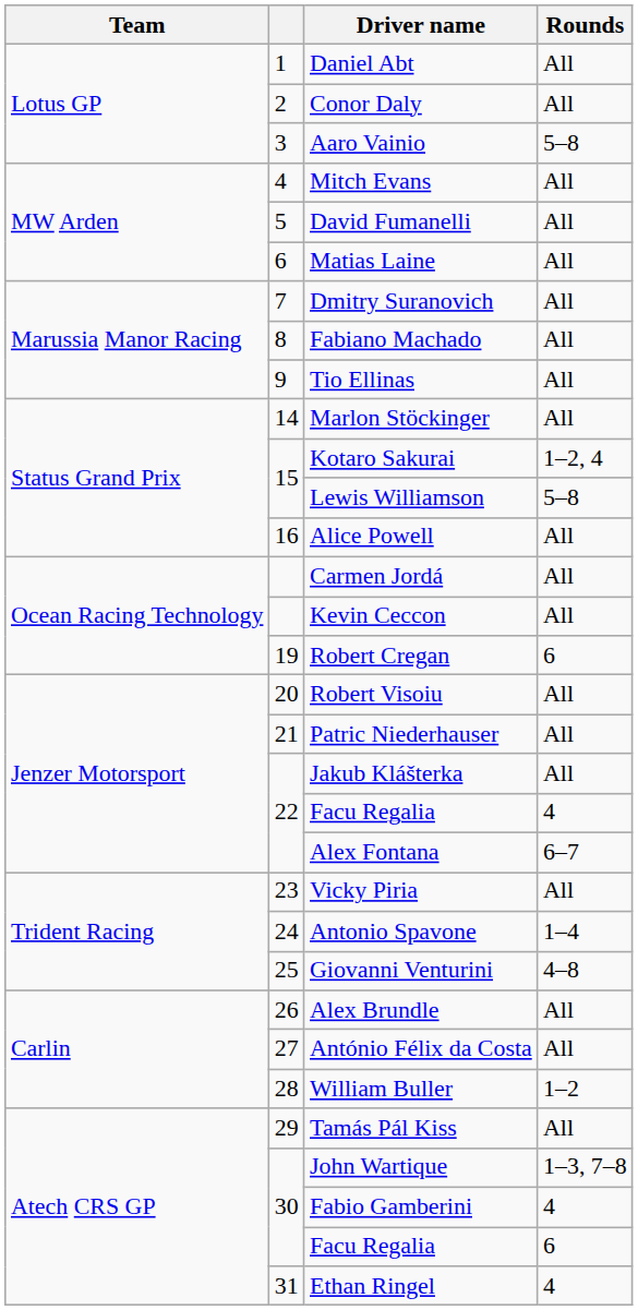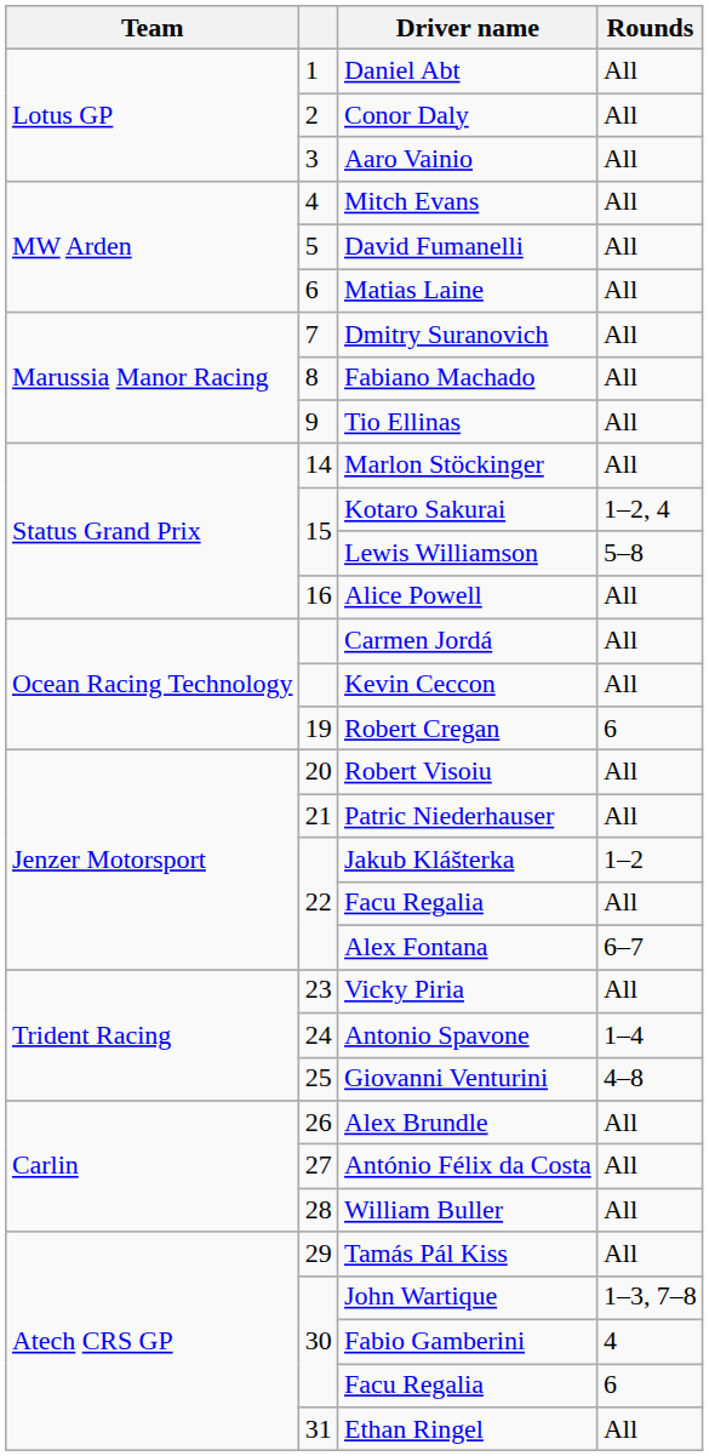 <table class="wikitable" style="font-size: 85%">
 <tr>
 <th>Team</th>
 <th></th>
 <th>Driver name</th>
 <th>Rounds</th>
 </tr>
 <tr>
 <td rowspan=3> <a href='#'>Lotus GP</a></td>
 <td>1</td>
 <td> <a href='#'>Daniel Abt</a></td>
 <td>All</td>
 </tr>
 <tr>
 <td>2</td>
 <td> <a href='#'>Conor Daly</a></td>
 <td>All</td>
 </tr>
 <tr>
 <td>3</td>
 <td> <a href='#'>Aaro Vainio</a></td>
-<td>5–8</td>
+<td>All</td>
 </tr>
 <tr>
 <td rowspan=3> <a href='#'>MW</a> <a href='#'>Arden</a></td>
 <td>4</td>
 <td> <a href='#'>Mitch Evans</a></td>
 <td>All</td>
 </tr>
 <tr>
 <td>5</td>
 <td> <a href='#'>David Fumanelli</a></td>
 <td>All</td>
 </tr>
 <tr>
 <td>6</td>
 <td> <a href='#'>Matias Laine</a></td>
 <td>All</td>
 </tr>
 <tr>
 <td rowspan=3> <a href='#'>Marussia</a> <a href='#'>Manor Racing</a></td>
 <td>7</td>
 <td> <a href='#'>Dmitry Suranovich</a></td>
 <td>All</td>
 </tr>
 <tr>
 <td>8</td>
 <td> <a href='#'>Fabiano Machado</a></td>
 <td>All</td>
 </tr>
 <tr>
 <td>9</td>
 <td> <a href='#'>Tio Ellinas</a></td>
 <td>All</td>
 </tr>
 <tr>
 <td rowspan=4> <a href='#'>Status Grand Prix</a></td>
 <td>14</td>
 <td> <a href='#'>Marlon Stöckinger</a></td>
 <td>All</td>
 </tr>
 <tr>
 <td rowspan=2>15</td>
 <td> <a href='#'>Kotaro Sakurai</a></td>
 <td>1–2, 4</td>
 </tr>
 <tr>
 <td> <a href='#'>Lewis Williamson</a></td>
 <td>5–8</td>
 </tr>
 <tr>
 <td>16</td>
 <td> <a href='#'>Alice Powell</a></td>
 <td>All</td>
 </tr>
 <tr>
 <td rowspan=3> <a href='#'>Ocean Racing Technology</a></td>
 <td></td>
 <td> <a href='#'>Carmen Jordá</a></td>
 <td>All</td>
 </tr>
 <tr>
 <td></td>
 <td> <a href='#'>Kevin Ceccon</a></td>
 <td>All</td>
 </tr>
 <tr>
 <td>19</td>
 <td> <a href='#'>Robert Cregan</a></td>
 <td>6</td>
 </tr>
 <tr>
 <td rowspan=5> <a href='#'>Jenzer Motorsport</a></td>
 <td>20</td>
 <td> <a href='#'>Robert Visoiu</a></td>
 <td>All</td>
 </tr>
 <tr>
 <td>21</td>
 <td> <a href='#'>Patric Niederhauser</a></td>
 <td>All</td>
 </tr>
 <tr>
 <td rowspan=3>22</td>
 <td> <a href='#'>Jakub Klášterka</a></td>
-<td>All</td>
+<td>1–2</td>
 </tr>
 <tr>
 <td> <a href='#'>Facu Regalia</a></td>
-<td>4</td>
+<td>All</td>
 </tr>
 <tr>
 <td> <a href='#'>Alex Fontana</a></td>
 <td>6–7</td>
 </tr>
 <tr>
 <td rowspan=3> <a href='#'>Trident Racing</a></td>
 <td>23</td>
 <td> <a href='#'>Vicky Piria</a></td>
 <td>All</td>
 </tr>
 <tr>
 <td>24</td>
 <td> <a href='#'>Antonio Spavone</a></td>
 <td>1–4</td>
 </tr>
 <tr>
 <td>25</td>
 <td> <a href='#'>Giovanni Venturini</a></td>
 <td>4–8</td>
 </tr>
 <tr>
 <td rowspan=3> <a href='#'>Carlin</a></td>
 <td>26</td>
 <td> <a href='#'>Alex Brundle</a></td>
 <td>All</td>
 </tr>
 <tr>
 <td>27</td>
 <td> <a href='#'>António Félix da Costa</a></td>
 <td>All</td>
 </tr>
 <tr>
 <td>28</td>
 <td> <a href='#'>William Buller</a></td>
-<td>1–2</td>
+<td>All</td>
 </tr>
 <tr>
 <td rowspan=5> <a href='#'>Atech</a> <a href='#'>CRS GP</a></td>
 <td>29</td>
 <td> <a href='#'>Tamás Pál Kiss</a></td>
 <td>All</td>
 </tr>
 <tr>
 <td rowspan=3>30</td>
 <td> <a href='#'>John Wartique</a></td>
 <td>1–3, 7–8</td>
 </tr>
 <tr>
 <td> <a href='#'>Fabio Gamberini</a></td>
 <td>4</td>
 </tr>
 <tr>
 <td> <a href='#'>Facu Regalia</a></td>
 <td>6</td>
 </tr>
 <tr>
 <td>31</td>
 <td> <a href='#'>Ethan Ringel</a></td>
-<td>4</td>
+<td>All</td>
 </tr>
 </table>
